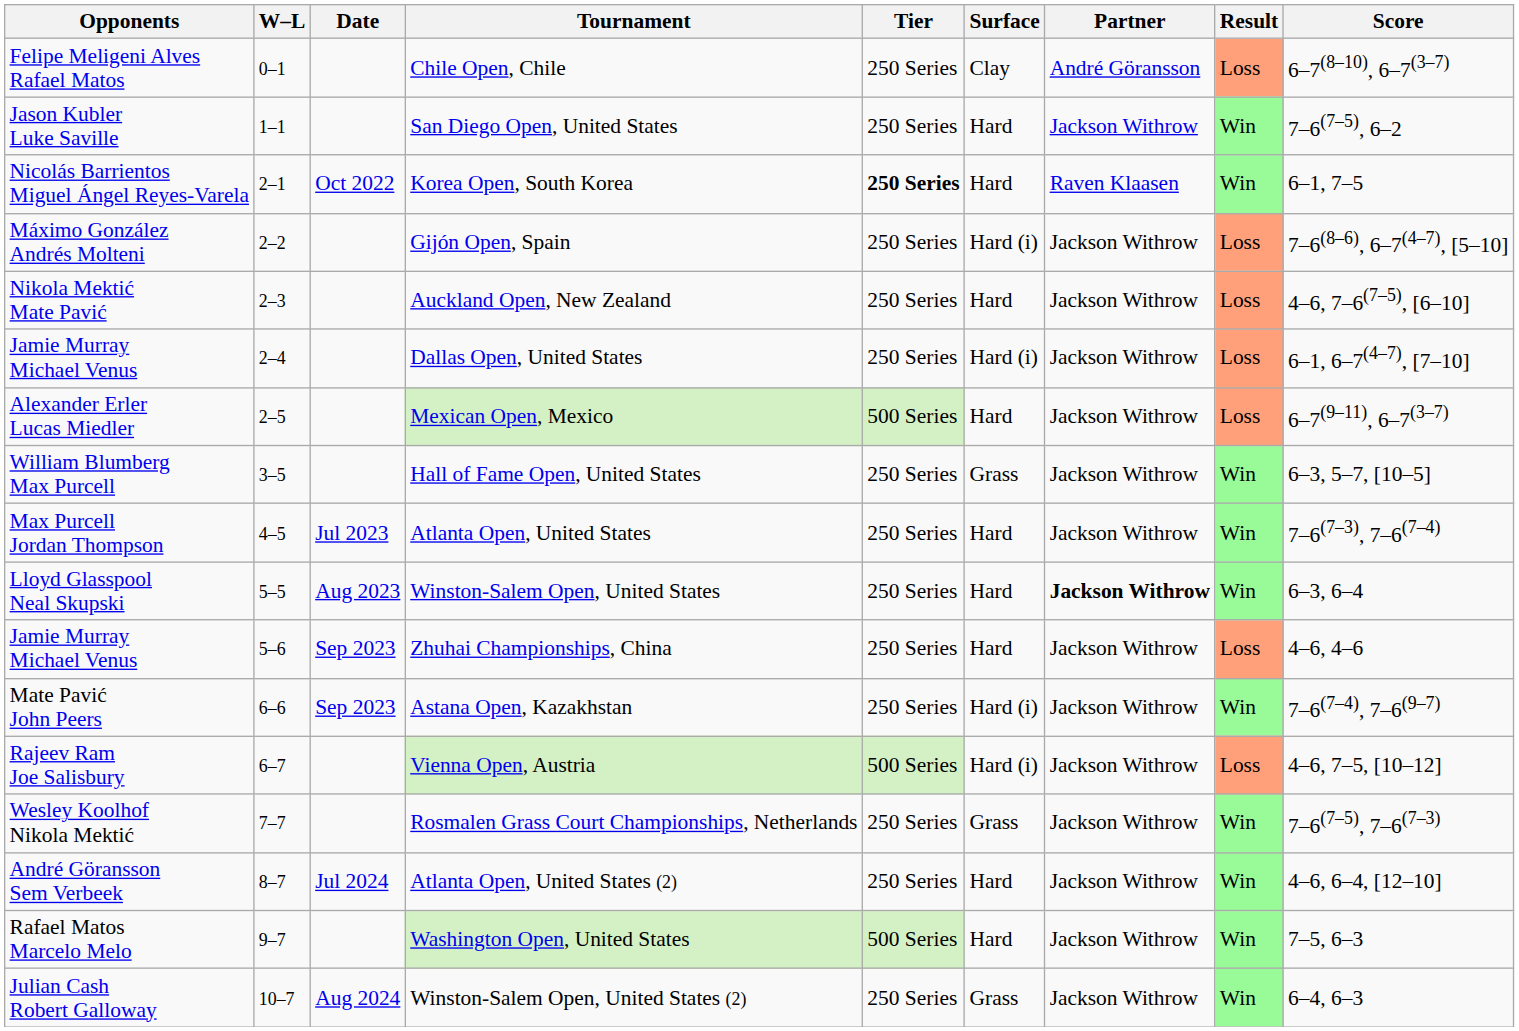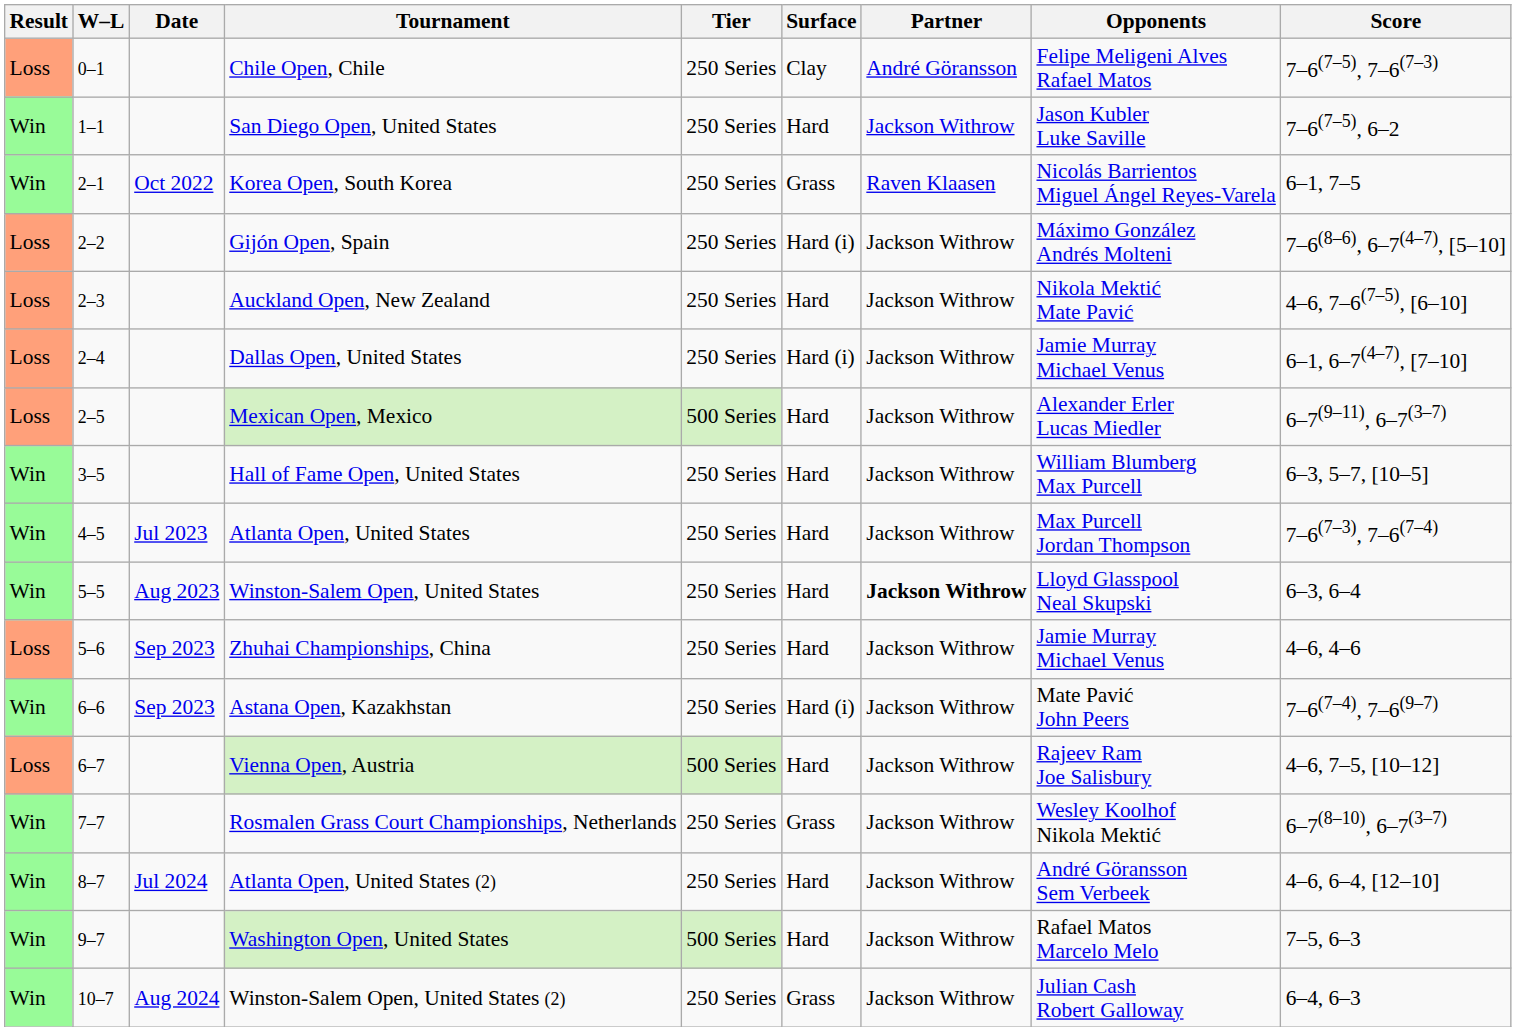 <table class="sortable wikitable">
 <tr>
-<th>Opponents</th>
+<th>Result</th>
 <th class="unsortable">W–L</th>
 <th>Date</th>
 <th>Tournament</th>
 <th>Tier</th>
 <th>Surface</th>
 <th>Partner</th>
-<th>Result</th>
+<th>Opponents</th>
 <th class="unsortable">Score</th>
 </tr>
 <tr>
-<td> <a href='#'>Felipe Meligeni Alves</a> <br>  <a href='#'>Rafael Matos</a></td>
+<td bgcolor=FFA07A>Loss</td>
 <td><small>0–1</small></td>
 <td><a href='#'></a></td>
 <td><a href='#'>Chile Open</a>, Chile</td>
 <td>250 Series</td>
 <td>Clay</td>
 <td> <a href='#'>André Göransson</a></td>
-<td bgcolor=FFA07A>Loss</td>
-<td>6–7<sup>(8–10)</sup>, 6–7<sup>(3–7)</sup></td>
+<td> <a href='#'>Felipe Meligeni Alves</a> <br>  <a href='#'>Rafael Matos</a></td>
+<td>7–6<sup>(7–5)</sup>, 7–6<sup>(7–3)</sup></td>
 </tr>
 <tr>
-<td> <a href='#'>Jason Kubler</a><br> <a href='#'>Luke Saville</a></td>
+<td bgcolor=98FB98>Win</td>
 <td><small>1–1</small></td>
 <td><a href='#'></a></td>
 <td><a href='#'>San Diego Open</a>, United States</td>
 <td>250 Series</td>
 <td>Hard</td>
 <td> <a href='#'>Jackson Withrow</a></td>
-<td bgcolor=98FB98>Win</td>
+<td> <a href='#'>Jason Kubler</a><br> <a href='#'>Luke Saville</a></td>
 <td>7–6<sup>(7–5)</sup>, 6–2</td>
 </tr>
 <tr>
-<td> <a href='#'>Nicolás Barrientos</a> <br> <a href='#'>Miguel Ángel Reyes-Varela</a></td>
+<td bgcolor=98FB98>Win</td>
 <td><small>2–1</small></td>
 <td><a href='#'>Oct 2022</a></td>
 <td><a href='#'>Korea Open</a>, South Korea</td>
-<td><strong>250 Series</strong></td>
-<td>Hard</td>
+<td>250 Series</td>
+<td>Grass</td>
 <td> <a href='#'>Raven Klaasen</a></td>
-<td bgcolor=98FB98>Win</td>
+<td> <a href='#'>Nicolás Barrientos</a> <br> <a href='#'>Miguel Ángel Reyes-Varela</a></td>
 <td>6–1, 7–5</td>
 </tr>
 <tr>
-<td> <a href='#'>Máximo González</a><br> <a href='#'>Andrés Molteni</a></td>
+<td bgcolor=FFA07A>Loss</td>
 <td><small>2–2</small></td>
 <td><a href='#'></a></td>
 <td><a href='#'>Gijón Open</a>, Spain</td>
 <td>250 Series</td>
 <td>Hard (i)</td>
 <td> Jackson Withrow</td>
-<td bgcolor=FFA07A>Loss</td>
+<td> <a href='#'>Máximo González</a><br> <a href='#'>Andrés Molteni</a></td>
 <td>7–6<sup>(8–6)</sup>, 6–7<sup>(4–7)</sup>, [5–10]</td>
 </tr>
 <tr>
-<td> <a href='#'>Nikola Mektić</a><br> <a href='#'>Mate Pavić</a></td>
+<td bgcolor=FFA07A>Loss</td>
 <td><small>2–3</small></td>
 <td><a href='#'></a></td>
 <td><a href='#'>Auckland Open</a>, New Zealand</td>
 <td>250 Series</td>
 <td>Hard</td>
 <td> Jackson Withrow</td>
-<td bgcolor=FFA07A>Loss</td>
+<td> <a href='#'>Nikola Mektić</a><br> <a href='#'>Mate Pavić</a></td>
 <td>4–6, 7–6<sup>(7–5)</sup>, [6–10]</td>
 </tr>
 <tr>
-<td> <a href='#'>Jamie Murray</a><br>  <a href='#'>Michael Venus</a></td>
+<td bgcolor=FFA07A>Loss</td>
 <td><small>2–4</small></td>
 <td><a href='#'></a></td>
 <td><a href='#'>Dallas Open</a>, United States</td>
 <td>250 Series</td>
 <td>Hard (i)</td>
 <td> Jackson Withrow</td>
-<td bgcolor=FFA07A>Loss</td>
+<td> <a href='#'>Jamie Murray</a><br>  <a href='#'>Michael Venus</a></td>
 <td>6–1, 6–7<sup>(4–7)</sup>, [7–10]</td>
 </tr>
 <tr>
-<td> <a href='#'>Alexander Erler</a><br>  <a href='#'>Lucas Miedler</a></td>
+<td bgcolor=FFA07A>Loss</td>
 <td><small>2–5</small></td>
 <td><a href='#'></a></td>
 <td style=background:#D4F1C5><a href='#'>Mexican Open</a>, Mexico</td>
 <td style=background:#D4F1C5>500 Series</td>
 <td>Hard</td>
 <td> Jackson Withrow</td>
-<td bgcolor=FFA07A>Loss</td>
+<td> <a href='#'>Alexander Erler</a><br>  <a href='#'>Lucas Miedler</a></td>
 <td>6–7<sup>(9–11)</sup>, 6–7<sup>(3–7)</sup></td>
 </tr>
 <tr>
-<td> <a href='#'>William Blumberg</a> <br>  <a href='#'>Max Purcell</a></td>
+<td bgcolor=98FB98>Win</td>
 <td><small>3–5</small></td>
 <td><a href='#'></a></td>
 <td><a href='#'>Hall of Fame Open</a>, United States</td>
 <td>250 Series</td>
-<td>Grass</td>
+<td>Hard</td>
 <td> Jackson Withrow</td>
-<td bgcolor=98FB98>Win</td>
+<td> <a href='#'>William Blumberg</a> <br>  <a href='#'>Max Purcell</a></td>
 <td>6–3, 5–7, [10–5]</td>
 </tr>
 <tr>
-<td> <a href='#'>Max Purcell</a><br> <a href='#'>Jordan Thompson</a></td>
+<td bgcolor=98FB98>Win</td>
 <td><small>4–5</small></td>
 <td><a href='#'>Jul 2023</a></td>
 <td><a href='#'>Atlanta Open</a>, United States</td>
 <td>250 Series</td>
 <td>Hard</td>
 <td> Jackson Withrow</td>
-<td bgcolor=98FB98>Win</td>
+<td> <a href='#'>Max Purcell</a><br> <a href='#'>Jordan Thompson</a></td>
 <td>7–6<sup>(7–3)</sup>, 7–6<sup>(7–4)</sup></td>
 </tr>
 <tr>
-<td> <a href='#'>Lloyd Glasspool</a><br> <a href='#'>Neal Skupski</a></td>
+<td bgcolor=98FB98>Win</td>
 <td><small>5–5</small></td>
 <td><a href='#'>Aug 2023</a></td>
 <td><a href='#'>Winston-Salem Open</a>, United States</td>
 <td>250 Series</td>
 <td>Hard</td>
 <td><strong> Jackson Withrow</strong></td>
-<td bgcolor=98FB98>Win</td>
+<td> <a href='#'>Lloyd Glasspool</a><br> <a href='#'>Neal Skupski</a></td>
 <td>6–3, 6–4</td>
 </tr>
 <tr>
-<td> <a href='#'>Jamie Murray</a> <br> <a href='#'>Michael Venus</a></td>
+<td bgcolor=FFA07A>Loss</td>
 <td><small>5–6</small></td>
 <td><a href='#'>Sep 2023</a></td>
 <td><a href='#'>Zhuhai Championships</a>, China</td>
 <td>250 Series</td>
 <td>Hard</td>
 <td> Jackson Withrow</td>
-<td bgcolor=FFA07A>Loss</td>
+<td> <a href='#'>Jamie Murray</a> <br> <a href='#'>Michael Venus</a></td>
 <td>4–6, 4–6</td>
 </tr>
 <tr>
-<td> Mate Pavić <br> <a href='#'>John Peers</a></td>
+<td bgcolor=98FB98>Win</td>
 <td><small>6–6</small></td>
 <td><a href='#'>Sep 2023</a></td>
 <td><a href='#'>Astana Open</a>, Kazakhstan</td>
 <td>250 Series</td>
 <td>Hard (i)</td>
 <td> Jackson Withrow</td>
-<td bgcolor=98FB98>Win</td>
+<td> Mate Pavić <br> <a href='#'>John Peers</a></td>
 <td>7–6<sup>(7–4)</sup>, 7–6<sup>(9–7)</sup></td>
 </tr>
 <tr>
-<td> <a href='#'>Rajeev Ram</a> <br>  <a href='#'>Joe Salisbury</a></td>
+<td bgcolor=FFA07A>Loss</td>
 <td><small>6–7</small></td>
 <td><a href='#'></a></td>
 <td style=background:#D4F1C5><a href='#'>Vienna Open</a>, Austria</td>
 <td style=background:#D4F1C5>500 Series</td>
-<td>Hard (i)</td>
+<td>Hard</td>
 <td> Jackson Withrow</td>
-<td bgcolor=FFA07A>Loss</td>
+<td> <a href='#'>Rajeev Ram</a> <br>  <a href='#'>Joe Salisbury</a></td>
 <td>4–6, 7–5, [10–12]</td>
 </tr>
 <tr>
-<td> <a href='#'>Wesley Koolhof</a><br> Nikola Mektić</td>
+<td bgcolor=98FB98>Win</td>
 <td><small>7–7</small></td>
 <td><a href='#'></a></td>
 <td><a href='#'>Rosmalen Grass Court Championships</a>,  Netherlands</td>
 <td>250 Series</td>
 <td>Grass</td>
 <td> Jackson Withrow</td>
-<td bgcolor=98FB98>Win</td>
-<td>7–6<sup>(7–5)</sup>, 7–6<sup>(7–3)</sup></td>
+<td> <a href='#'>Wesley Koolhof</a><br> Nikola Mektić</td>
+<td>6–7<sup>(8–10)</sup>, 6–7<sup>(3–7)</sup></td>
 </tr>
 <tr>
-<td> <a href='#'>André Göransson</a><br> <a href='#'>Sem Verbeek</a></td>
+<td bgcolor=98FB98>Win</td>
 <td><small>8–7</small></td>
 <td><a href='#'>Jul 2024</a></td>
 <td><a href='#'>Atlanta Open</a>, United States <small>(2)</small></td>
 <td>250 Series</td>
 <td>Hard</td>
 <td> Jackson Withrow</td>
-<td bgcolor=98FB98>Win</td>
+<td> <a href='#'>André Göransson</a><br> <a href='#'>Sem Verbeek</a></td>
 <td>4–6, 6–4, [12–10]</td>
 </tr>
 <tr>
-<td> Rafael Matos<br> <a href='#'>Marcelo Melo</a></td>
+<td bgcolor=98FB98>Win</td>
 <td><small>9–7</small></td>
 <td><a href='#'></a></td>
 <td style=background:#D4F1C5><a href='#'>Washington Open</a>, United States</td>
 <td style=background:#D4F1C5>500 Series</td>
 <td>Hard</td>
 <td> Jackson Withrow</td>
-<td bgcolor=98FB98>Win</td>
+<td> Rafael Matos<br> <a href='#'>Marcelo Melo</a></td>
 <td>7–5, 6–3</td>
 </tr>
 <tr>
-<td> <a href='#'>Julian Cash</a><br> <a href='#'>Robert Galloway</a></td>
+<td bgcolor=98FB98>Win</td>
 <td><small>10–7</small></td>
 <td><a href='#'>Aug 2024</a></td>
 <td>Winston-Salem Open, United States <small>(2)</small></td>
 <td>250 Series</td>
 <td>Grass</td>
 <td> Jackson Withrow</td>
-<td bgcolor=98FB98>Win</td>
+<td> <a href='#'>Julian Cash</a><br> <a href='#'>Robert Galloway</a></td>
 <td>6–4, 6–3</td>
 </tr>
 </table>
